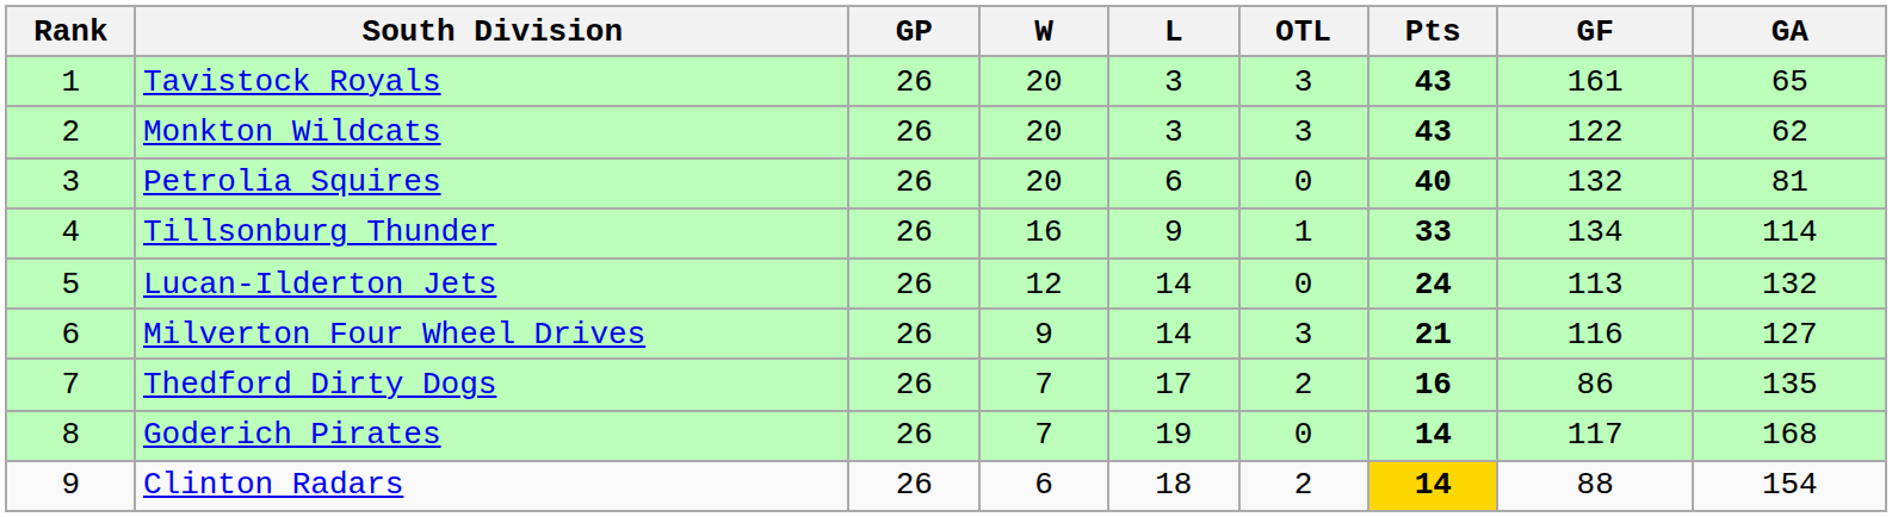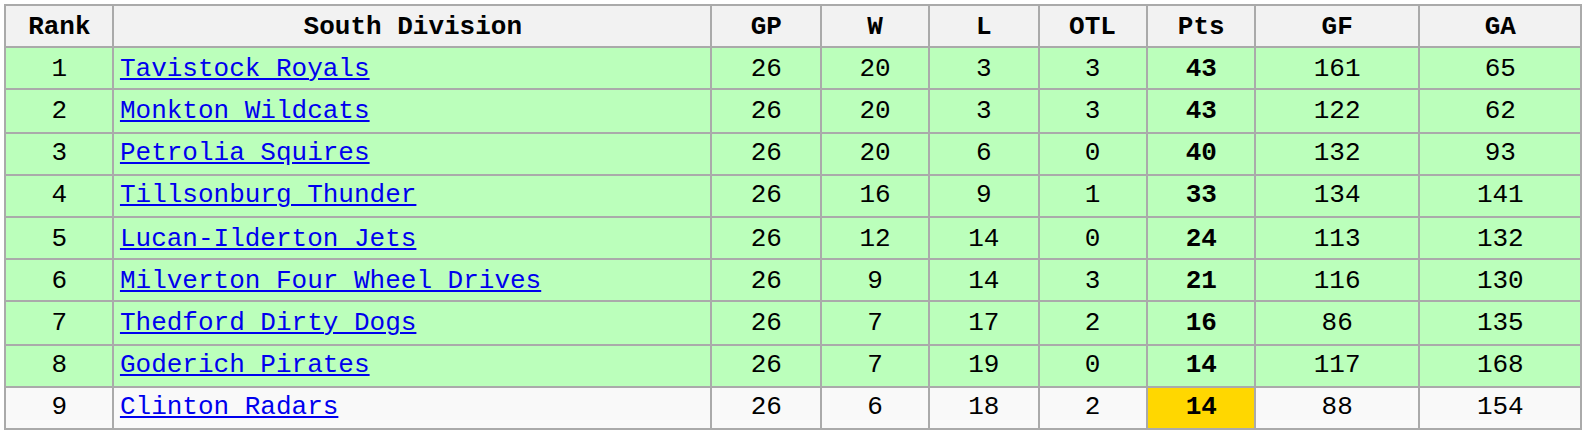 <table class="wikitable" style="text-align:center" width:50em">
 <tr>
 <th bgcolor="#DDDDFF" width="5%">Rank</th>
 <th bgcolor="#DDDDFF" width="27.5%">South Division</th>
 <th bgcolor="#DDDDFF" width="5%">GP</th>
 <th bgcolor="#DDDDFF" width="5%">W</th>
 <th bgcolor="#DDDDFF" width="5%">L</th>
 <th bgcolor="#DDDDFF" width="5%">OTL</th>
 <th bgcolor="#DDDDFF" width="5%">Pts</th>
 <th bgcolor="#DDDDFF" width="7.5%">GF</th>
 <th bgcolor="#DDDDFF" width="7.5%">GA</th>
 </tr>
 <tr>
 </tr>
 <tr bgcolor="#bbffbb">
 <td>1</td>
 <td align=left><a href='#'>Tavistock Royals</a></td>
 <td>26</td>
 <td>20</td>
 <td>3</td>
 <td>3</td>
 <td><strong>43</strong></td>
 <td>161</td>
 <td>65</td>
 </tr>
 <tr bgcolor="#bbffbb">
 <td>2</td>
 <td align=left><a href='#'>Monkton Wildcats</a></td>
 <td>26</td>
 <td>20</td>
 <td>3</td>
 <td>3</td>
 <td><strong>43</strong></td>
 <td>122</td>
 <td>62</td>
 </tr>
 <tr bgcolor="#bbffbb">
 <td>3</td>
 <td align=left><a href='#'>Petrolia Squires</a></td>
 <td>26</td>
 <td>20</td>
 <td>6</td>
 <td>0</td>
 <td><strong>40</strong></td>
 <td>132</td>
-<td>81</td>
+<td>93</td>
 </tr>
 <tr bgcolor="#bbffbb">
 <td>4</td>
 <td align=left><a href='#'>Tillsonburg Thunder</a></td>
 <td>26</td>
 <td>16</td>
 <td>9</td>
 <td>1</td>
 <td><strong>33</strong></td>
 <td>134</td>
-<td>114</td>
+<td>141</td>
 </tr>
 <tr bgcolor="#bbffbb">
 <td>5</td>
 <td align=left><a href='#'>Lucan-Ilderton Jets</a></td>
 <td>26</td>
 <td>12</td>
 <td>14</td>
 <td>0</td>
 <td><strong>24</strong></td>
 <td>113</td>
 <td>132</td>
 </tr>
 <tr bgcolor="#bbffbb">
 <td>6</td>
 <td align=left><a href='#'>Milverton Four Wheel Drives</a></td>
 <td>26</td>
 <td>9</td>
 <td>14</td>
 <td>3</td>
 <td><strong>21</strong></td>
 <td>116</td>
-<td>127</td>
+<td>130</td>
 </tr>
 <tr bgcolor="#bbffbb">
 <td>7</td>
 <td align=left><a href='#'>Thedford Dirty Dogs</a></td>
 <td>26</td>
 <td>7</td>
 <td>17</td>
 <td>2</td>
 <td><strong>16</strong></td>
 <td>86</td>
 <td>135</td>
 </tr>
 <tr bgcolor="#bbffbb">
 <td>8</td>
 <td align=left><a href='#'>Goderich Pirates</a></td>
 <td>26</td>
 <td>7</td>
 <td>19</td>
 <td>0</td>
 <td><strong>14</strong></td>
 <td>117</td>
 <td>168</td>
 </tr>
 <tr>
 <td>9</td>
 <td align=left><a href='#'>Clinton Radars</a></td>
 <td>26</td>
 <td>6</td>
 <td>18</td>
 <td>2</td>
 <td style="background: gold;"><strong>14</strong></td>
 <td>88</td>
 <td>154</td>
 </tr>
 </table>
